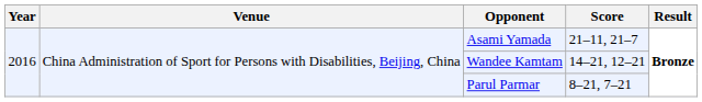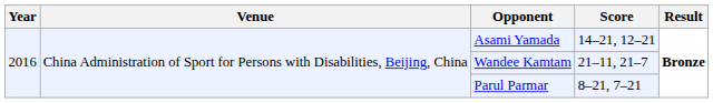 <table class="sortable wikitable" style="font-size: 90%;">
 <tr>
 <th>Year</th>
 <th>Venue</th>
 <th>Opponent</th>
 <th>Score</th>
 <th>Result</th>
 </tr>
 <tr style="background:#ECF2FF">
 <td rowspan="3" align="center">2016</td>
 <td rowspan="3" align="left">China Administration of Sport for Persons with Disabilities, <a href='#'>Beijing</a>, China</td>
 <td align="left"> <a href='#'>Asami Yamada</a></td>
-<td align="left">21–11, 21–7</td>
+<td align="left">14–21, 12–21</td>
 <td rowspan="3" style="text-align:left; background:white"> <strong>Bronze</strong></td>
 </tr>
 <tr style="background:#ECF2FF">
 <td align="left"> <a href='#'>Wandee Kamtam</a></td>
-<td align="left">14–21, 12–21</td>
+<td align="left">21–11, 21–7</td>
 </tr>
 <tr style="background:#ECF2FF">
 <td align="left"> <a href='#'>Parul Parmar</a></td>
 <td align="left">8–21, 7–21</td>
 </tr>
 </table>
